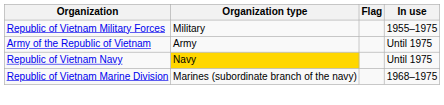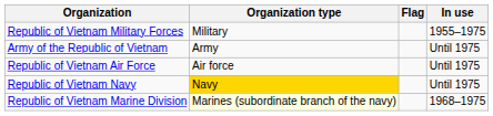 <table class="wikitable">
 <tr>
 <th>Organization</th>
 <th>Organization type</th>
 <th>Flag</th>
 <th>In use</th>
 </tr>
 <tr>
 <td><a href='#'>Republic of Vietnam Military Forces</a></td>
 <td>Military</td>
 <td></td>
 <td>1955–1975</td>
 </tr>
 <tr>
 <td><a href='#'>Army of the Republic of Vietnam</a></td>
 <td>Army</td>
 <td></td>
 <td>Until 1975</td>
 </tr>
 <tr>
+<td><a href='#'>Republic of Vietnam Air Force</a></td>
+<td>Air force</td>
+<td></td>
+<td>Until 1975</td>
+</tr>
+<tr>
 <td><a href='#'>Republic of Vietnam Navy</a></td>
 <td style="background: gold;">Navy</td>
 <td></td>
 <td>Until 1975</td>
 </tr>
 <tr>
 <td><a href='#'>Republic of Vietnam Marine Division</a></td>
-<td>Marines (subordinate branch of the navy)</td>
+<td style="background: lightyellow;">Marines (subordinate branch of the navy)</td>
 <td></td>
 <td>1968–1975</td>
 </tr>
 </table>
